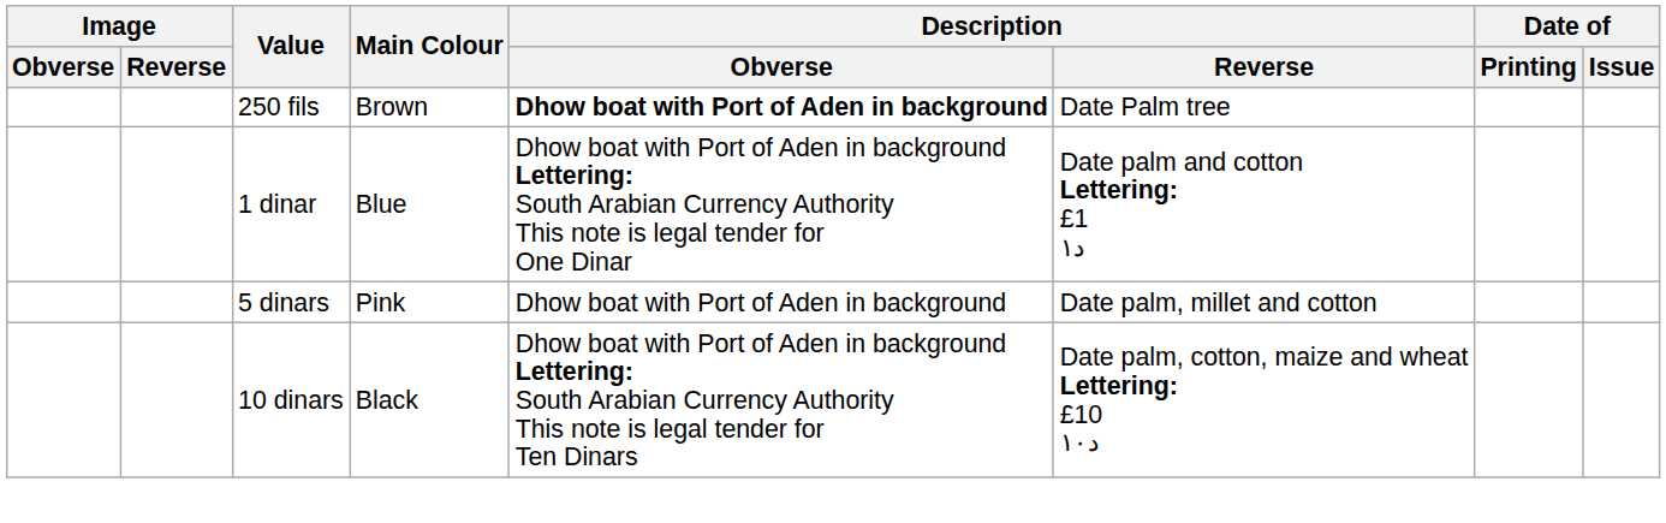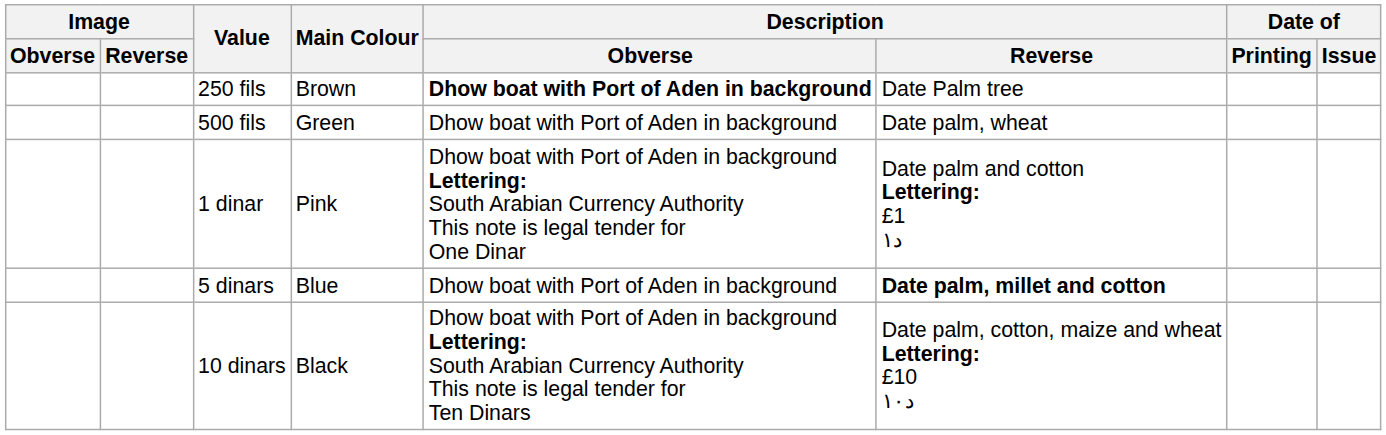 <table class="wikitable" style="font-size: 90%;margin:auto;background-color:white;">
 <tr>
 <th colspan="2">Image</th>
 <th rowspan="2">Value</th>
 <th rowspan="2">Main Colour</th>
 <th colspan="2">Description</th>
 <th colspan="2">Date of</th>
 </tr>
 <tr>
 <th>Obverse</th>
 <th>Reverse</th>
 <th>Obverse</th>
 <th>Reverse</th>
 <th>Printing</th>
 <th>Issue</th>
 </tr>
 <tr>
 <td></td>
 <td></td>
 <td>250 fils</td>
 <td>Brown</td>
 <td><strong>Dhow boat with Port of Aden in background</strong></td>
 <td>Date Palm tree</td>
 <td></td>
 <td></td>
 </tr>
 <tr>
 <td></td>
 <td></td>
+<td>500 fils</td>
+<td>Green</td>
+<td>Dhow boat with Port of Aden in background</td>
+<td>Date palm, wheat</td>
+<td></td>
+<td></td>
+</tr>
+<tr>
+<td></td>
+<td></td>
 <td>1 dinar</td>
-<td>Blue</td>
+<td>Pink</td>
 <td>Dhow boat with Port of Aden in background<br><strong>Lettering:</strong><br>South Arabian Currency Authority<br>This note is legal tender for<br>One Dinar</td>
 <td>Date palm and cotton<br><strong>Lettering:</strong><br>£1<br>د١</td>
 <td></td>
 <td></td>
 </tr>
 <tr>
 <td></td>
 <td></td>
 <td>5 dinars</td>
-<td>Pink</td>
+<td>Blue</td>
 <td>Dhow boat with Port of Aden in background</td>
-<td>Date palm, millet and cotton</td>
+<td><strong>Date palm, millet and cotton</strong></td>
 <td></td>
 <td></td>
 </tr>
 <tr>
 <td></td>
 <td></td>
 <td>10 dinars</td>
 <td>Black</td>
 <td>Dhow boat with Port of Aden in background<br><strong>Lettering:</strong><br>South Arabian Currency Authority<br>This note is legal tender for<br>Ten Dinars</td>
 <td>Date palm, cotton, maize and wheat<br><strong>Lettering:</strong><br>£10<br>د١٠</td>
 <td></td>
 <td></td>
 </tr>
 </table>
